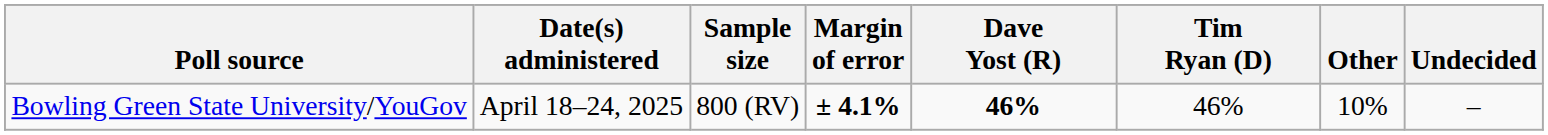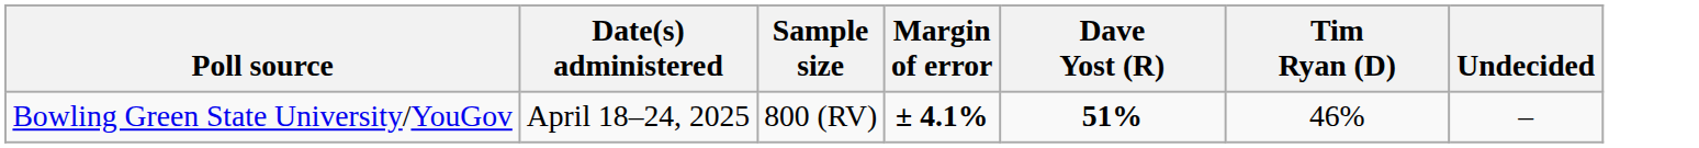 <table class="wikitable" style="font-size:90%;text-align:center;">
 <tr valign=bottom>
 <th>Poll source</th>
 <th>Date(s)<br>administered</th>
 <th>Sample<br>size</th>
 <th>Margin<br>of error</th>
 <th style="width:100px;">Dave<br>Yost (R)</th>
 <th style="width:100px;">Tim<br>Ryan (D)</th>
-<th>Other</th>
 <th>Undecided</th>
 </tr>
 <tr>
 <td style="text-align:left;"><a href='#'>Bowling Green State University</a>/<a href='#'>YouGov</a></td>
 <td>April 18–24, 2025</td>
 <td>800 (RV)</td>
 <td><strong>± 4.1%</strong></td>
-<td><strong>46%</strong></td>
+<td><strong>51%</strong></td>
 <td>46%</td>
-<td>10%</td>
 <td>–</td>
 </tr>
 </table>
